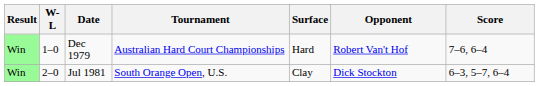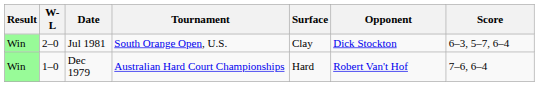 <table class="sortable wikitable">
 <tr>
 <th style="width:40px">Result</th>
 <th style="width:30px" class="unsortable">W-L</th>
 <th style="width:60px">Date</th>
 <th style="width:250px">Tournament</th>
 <th style="width:50px">Surface</th>
 <th style="width:160px">Opponent</th>
 <th style="width:120px" class="unsortable">Score</th>
 </tr>
 <tr>
 <td style="background:#98fb98;">Win</td>
+<td>2–0</td>
+<td>Jul 1981</td>
+<td><a href='#'>South Orange Open</a>, U.S.</td>
+<td>Clay</td>
+<td> <a href='#'>Dick Stockton</a></td>
+<td>6–3, 5–7, 6–4</td>
+</tr>
+<tr>
+<td style="background:#98fb98;">Win</td>
 <td>1–0</td>
 <td>Dec 1979</td>
 <td><a href='#'>Australian Hard Court Championships</a></td>
 <td>Hard</td>
 <td> <a href='#'>Robert Van't Hof</a></td>
 <td>7–6, 6–4</td>
 </tr>
-<tr>
-<td style="background:#98fb98;">Win</td>
-<td>2–0</td>
-<td>Jul 1981</td>
-<td><a href='#'>South Orange Open</a>, U.S.</td>
-<td>Clay</td>
-<td> <a href='#'>Dick Stockton</a></td>
-<td>6–3, 5–7, 6–4</td>
-</tr>
 </table>
